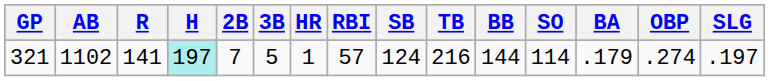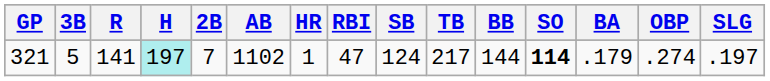 <table class="wikitable">
 <tr>
 <th><a href='#'>GP</a></th>
-<th><a href='#'>AB</a></th>
+<th><a href='#'>3B</a></th>
 <th><a href='#'>R</a></th>
 <th><a href='#'>H</a></th>
 <th><a href='#'>2B</a></th>
-<th><a href='#'>3B</a></th>
+<th><a href='#'>AB</a></th>
 <th><a href='#'>HR</a></th>
 <th><a href='#'>RBI</a></th>
 <th><a href='#'>SB</a></th>
 <th><a href='#'>TB</a></th>
 <th><a href='#'>BB</a></th>
 <th><a href='#'>SO</a></th>
 <th><a href='#'>BA</a></th>
 <th><a href='#'>OBP</a></th>
 <th><a href='#'>SLG</a></th>
 </tr>
 <tr align=center>
 <td>321</td>
-<td>1102</td>
+<td>5</td>
 <td>141</td>
 <td style="background: paleturquoise;">197</td>
 <td>7</td>
-<td>5</td>
+<td>1102</td>
 <td>1</td>
-<td>57</td>
+<td>47</td>
 <td>124</td>
-<td>216</td>
+<td>217</td>
 <td>144</td>
-<td>114</td>
+<td><strong>114</strong></td>
 <td>.179</td>
 <td>.274</td>
 <td>.197</td>
 </tr>
 </table>
